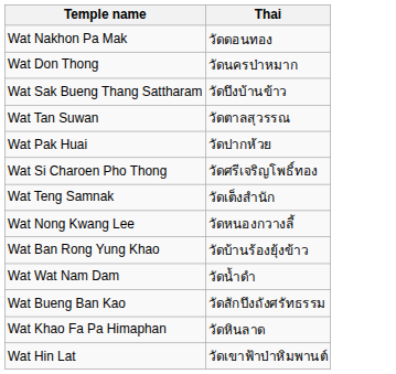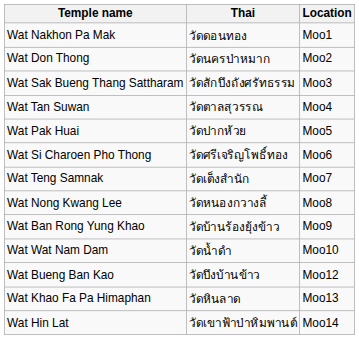 <table class="wikitable">
 <tr>
 <th>Temple name</th>
 <th>Thai</th>
+<th>Location</th>
 </tr>
 <tr>
 <td>Wat Nakhon Pa Mak</td>
 <td>วัดดอนทอง</td>
+<td>Moo1</td>
 </tr>
 <tr>
 <td>Wat Don Thong</td>
 <td>วัดนครป่าหมาก</td>
+<td>Moo2</td>
 </tr>
 <tr>
 <td>Wat Sak Bueng Thang Sattharam</td>
-<td>วัดบึงบ้านข้าว</td>
+<td>วัดสักบึงถังศรัทธรรม</td>
+<td>Moo3</td>
 </tr>
 <tr>
 <td>Wat Tan Suwan</td>
 <td>วัดตาลสุวรรณ</td>
+<td>Moo4</td>
 </tr>
 <tr>
 <td>Wat Pak Huai</td>
 <td>วัดปากห้วย</td>
+<td>Moo5</td>
 </tr>
 <tr>
 <td>Wat Si Charoen Pho Thong</td>
 <td>วัดศรีเจริญโพธิ์ทอง</td>
+<td>Moo6</td>
 </tr>
 <tr>
 <td>Wat Teng Samnak</td>
 <td>วัดเต็งสำนัก</td>
+<td>Moo7</td>
 </tr>
 <tr>
 <td>Wat Nong Kwang Lee</td>
 <td>วัดหนองกวางลี้</td>
+<td>Moo8</td>
 </tr>
 <tr>
 <td>Wat Ban Rong Yung Khao</td>
 <td>วัดบ้านร้องยุ้งข้าว</td>
+<td>Moo9</td>
 </tr>
 <tr>
 <td>Wat Wat Nam Dam</td>
 <td>วัดน้ำดำ</td>
+<td>Moo10</td>
 </tr>
 <tr>
 <td>Wat Bueng Ban Kao</td>
-<td>วัดสักบึงถังศรัทธรรม</td>
+<td>วัดบึงบ้านข้าว</td>
+<td>Moo12</td>
 </tr>
 <tr>
 <td>Wat Khao Fa Pa Himaphan</td>
 <td>วัดหินลาด</td>
+<td>Moo13</td>
 </tr>
 <tr>
 <td>Wat Hin Lat</td>
 <td>วัดเขาฟ้าป่าหิมพานต์</td>
+<td>Moo14</td>
 </tr>
 </table>
